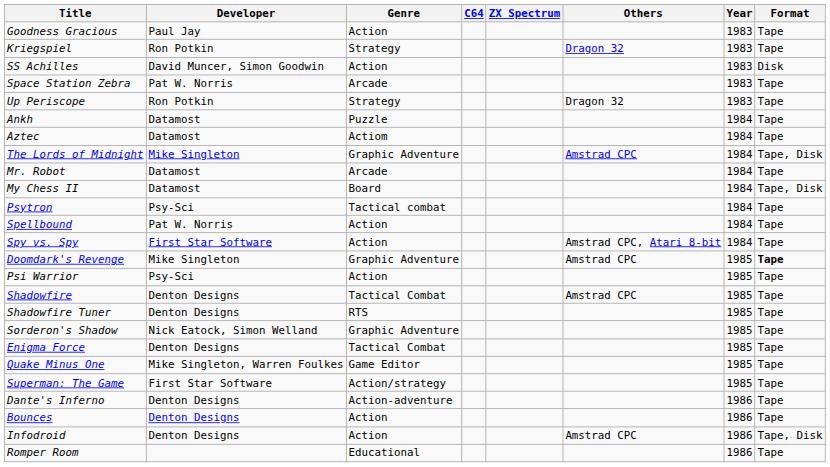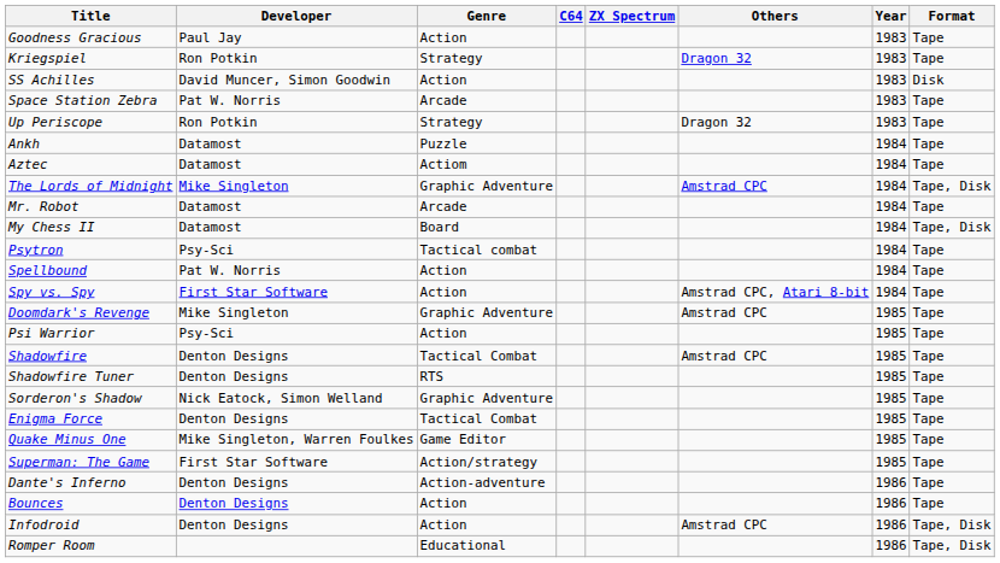 <table class="wikitable sortable" border="1">
 <tr>
 <th>Title</th>
 <th>Developer</th>
 <th>Genre</th>
 <th><a href='#'>C64</a></th>
 <th><a href='#'>ZX Spectrum</a></th>
 <th>Others</th>
 <th>Year</th>
 <th>Format</th>
 </tr>
 <tr>
 <td><em>Goodness Gracious</em></td>
 <td>Paul Jay</td>
 <td>Action</td>
 <td></td>
 <td></td>
 <td></td>
 <td>1983</td>
 <td>Tape</td>
 </tr>
 <tr>
 <td><em>Kriegspiel</em></td>
 <td>Ron Potkin</td>
 <td>Strategy</td>
 <td></td>
 <td></td>
 <td><a href='#'>Dragon 32</a></td>
 <td>1983</td>
 <td>Tape</td>
 </tr>
 <tr>
 <td><em>SS Achilles</em></td>
 <td>David Muncer, Simon Goodwin</td>
 <td>Action</td>
 <td></td>
 <td></td>
 <td></td>
 <td>1983</td>
 <td>Disk</td>
 </tr>
 <tr>
 <td><em>Space Station Zebra</em></td>
 <td>Pat W. Norris</td>
 <td>Arcade</td>
 <td></td>
 <td></td>
 <td></td>
 <td>1983</td>
 <td>Tape</td>
 </tr>
 <tr>
 <td><em>Up Periscope</em></td>
 <td>Ron Potkin</td>
 <td>Strategy</td>
 <td></td>
 <td></td>
 <td>Dragon 32</td>
 <td>1983</td>
 <td>Tape</td>
 </tr>
 <tr>
 <td><em>Ankh</em></td>
 <td>Datamost</td>
 <td>Puzzle</td>
 <td></td>
 <td></td>
 <td></td>
 <td>1984</td>
 <td>Tape</td>
 </tr>
 <tr>
 <td><em>Aztec</em></td>
 <td>Datamost</td>
 <td>Actiom</td>
 <td></td>
 <td></td>
 <td></td>
 <td>1984</td>
 <td>Tape</td>
 </tr>
 <tr>
 <td><em><a href='#'>The Lords of Midnight</a></em></td>
 <td><a href='#'>Mike Singleton</a></td>
 <td>Graphic Adventure</td>
 <td></td>
 <td></td>
 <td><a href='#'>Amstrad CPC</a></td>
 <td>1984</td>
 <td>Tape, Disk</td>
 </tr>
 <tr>
 <td><em>Mr. Robot</em></td>
 <td>Datamost</td>
 <td>Arcade</td>
 <td></td>
 <td></td>
 <td></td>
 <td>1984</td>
 <td>Tape</td>
 </tr>
 <tr>
 <td><em>My Chess II</em></td>
 <td>Datamost</td>
 <td>Board</td>
 <td></td>
 <td></td>
 <td></td>
 <td>1984</td>
 <td>Tape, Disk</td>
 </tr>
 <tr>
 <td><em><a href='#'>Psytron</a></em></td>
 <td>Psy-Sci</td>
 <td>Tactical combat</td>
 <td></td>
 <td></td>
 <td></td>
 <td>1984</td>
 <td>Tape</td>
 </tr>
 <tr>
 <td><em><a href='#'>Spellbound</a></em></td>
 <td>Pat W. Norris</td>
 <td>Action</td>
 <td></td>
 <td></td>
 <td></td>
 <td>1984</td>
 <td>Tape</td>
 </tr>
 <tr>
 <td><em><a href='#'>Spy vs. Spy</a></em></td>
 <td><a href='#'>First Star Software</a></td>
 <td>Action</td>
 <td></td>
 <td></td>
 <td>Amstrad CPC, <a href='#'>Atari 8-bit</a></td>
 <td>1984</td>
 <td>Tape</td>
 </tr>
 <tr>
 <td><em><a href='#'>Doomdark's Revenge</a></em></td>
 <td>Mike Singleton</td>
 <td>Graphic Adventure</td>
 <td></td>
 <td></td>
 <td>Amstrad CPC</td>
 <td>1985</td>
-<td><strong>Tape</strong></td>
+<td>Tape</td>
 </tr>
 <tr>
 <td><em>Psi Warrior</em></td>
 <td>Psy-Sci</td>
 <td>Action</td>
 <td></td>
 <td></td>
 <td></td>
 <td>1985</td>
 <td>Tape</td>
 </tr>
 <tr>
 <td><em><a href='#'>Shadowfire</a></em></td>
 <td>Denton Designs</td>
 <td>Tactical Combat</td>
 <td></td>
 <td></td>
 <td>Amstrad CPC</td>
 <td>1985</td>
 <td>Tape</td>
 </tr>
 <tr>
 <td><em>Shadowfire Tuner</em></td>
 <td>Denton Designs</td>
 <td>RTS</td>
 <td></td>
 <td></td>
 <td></td>
 <td>1985</td>
 <td>Tape</td>
 </tr>
 <tr>
 <td><em>Sorderon's Shadow</em></td>
 <td>Nick Eatock, Simon Welland</td>
 <td>Graphic Adventure</td>
 <td></td>
 <td></td>
 <td></td>
 <td>1985</td>
 <td>Tape</td>
 </tr>
 <tr>
 <td><em><a href='#'>Enigma Force</a></em></td>
 <td>Denton Designs</td>
 <td>Tactical Combat</td>
 <td></td>
 <td></td>
 <td></td>
 <td>1985</td>
 <td>Tape</td>
 </tr>
 <tr>
 <td><em><a href='#'>Quake Minus One</a></em></td>
 <td>Mike Singleton, Warren Foulkes</td>
 <td>Game Editor</td>
 <td></td>
 <td></td>
 <td></td>
 <td>1985</td>
 <td>Tape</td>
 </tr>
 <tr>
 <td><em><a href='#'>Superman: The Game</a></em></td>
 <td>First Star Software</td>
 <td>Action/strategy</td>
 <td></td>
 <td></td>
 <td></td>
 <td>1985</td>
 <td>Tape</td>
 </tr>
 <tr>
 <td><em>Dante's Inferno</em></td>
 <td>Denton Designs</td>
 <td>Action-adventure</td>
 <td></td>
 <td></td>
 <td></td>
 <td>1986</td>
 <td>Tape</td>
 </tr>
 <tr>
 <td><em><a href='#'>Bounces</a></em></td>
 <td><a href='#'>Denton Designs</a></td>
 <td>Action</td>
 <td></td>
 <td></td>
 <td></td>
 <td>1986</td>
 <td>Tape</td>
 </tr>
 <tr>
 <td><em>Infodroid</em></td>
 <td>Denton Designs</td>
 <td>Action</td>
 <td></td>
 <td></td>
 <td>Amstrad CPC</td>
 <td>1986</td>
 <td>Tape, Disk</td>
 </tr>
 <tr>
 <td><em>Romper Room</em></td>
 <td></td>
 <td>Educational</td>
 <td></td>
 <td></td>
 <td></td>
 <td>1986</td>
-<td>Tape</td>
+<td>Tape, Disk</td>
 </tr>
 </table>
